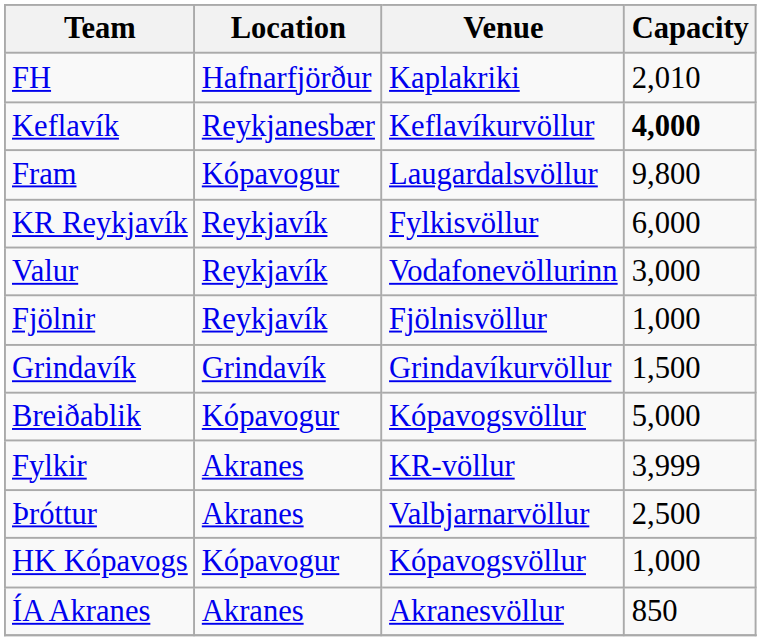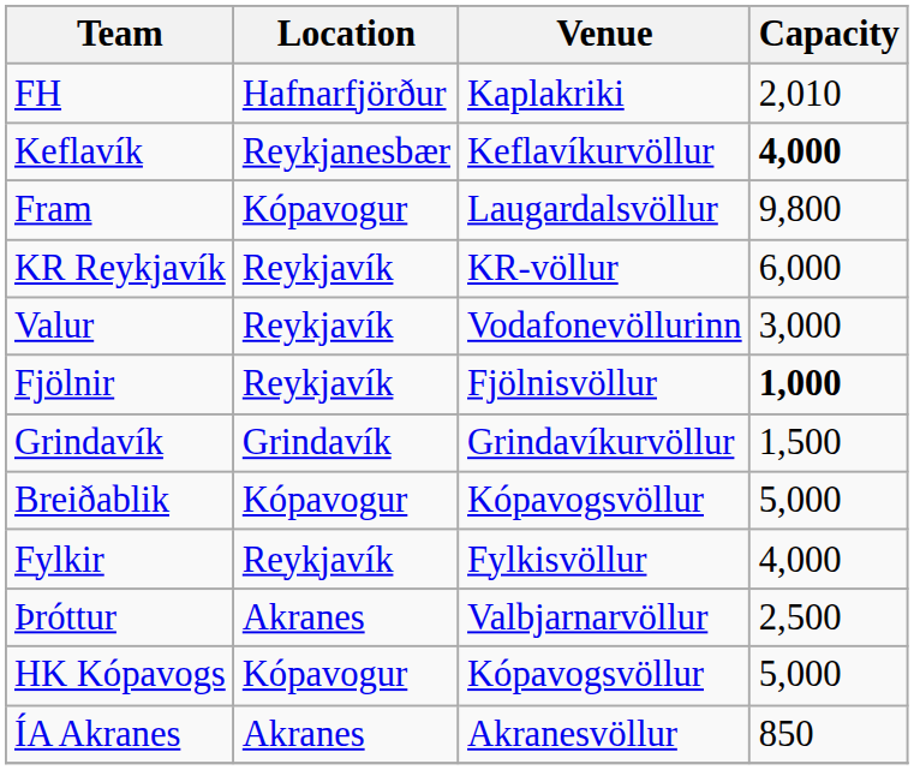 <table class="wikitable sortable">
 <tr>
 <th>Team</th>
 <th>Location</th>
 <th>Venue</th>
 <th>Capacity</th>
 </tr>
 <tr>
 <td><a href='#'>FH</a></td>
 <td><a href='#'>Hafnarfjörður</a></td>
 <td><a href='#'>Kaplakriki</a></td>
 <td>2,010</td>
 </tr>
 <tr>
 <td><a href='#'>Keflavík</a></td>
 <td><a href='#'>Reykjanesbær</a></td>
 <td><a href='#'>Keflavíkurvöllur</a></td>
 <td><strong>4,000</strong></td>
 </tr>
 <tr>
 <td><a href='#'>Fram</a></td>
 <td><a href='#'>Kópavogur</a></td>
 <td><a href='#'>Laugardalsvöllur</a></td>
 <td>9,800</td>
 </tr>
 <tr>
 <td><a href='#'>KR Reykjavík</a></td>
 <td><a href='#'>Reykjavík</a></td>
-<td><a href='#'>Fylkisvöllur</a></td>
+<td><a href='#'>KR-völlur</a></td>
 <td>6,000</td>
 </tr>
 <tr>
 <td><a href='#'>Valur</a></td>
 <td><a href='#'>Reykjavík</a></td>
 <td><a href='#'>Vodafonevöllurinn</a></td>
 <td>3,000</td>
 </tr>
 <tr>
 <td><a href='#'>Fjölnir</a></td>
 <td><a href='#'>Reykjavík</a></td>
 <td><a href='#'>Fjölnisvöllur</a></td>
-<td>1,000</td>
+<td><strong>1,000</strong></td>
 </tr>
 <tr>
 <td><a href='#'>Grindavík</a></td>
 <td><a href='#'>Grindavík</a></td>
 <td><a href='#'>Grindavíkurvöllur</a></td>
 <td>1,500</td>
 </tr>
 <tr>
 <td><a href='#'>Breiðablik</a></td>
 <td><a href='#'>Kópavogur</a></td>
 <td><a href='#'>Kópavogsvöllur</a></td>
 <td>5,000</td>
 </tr>
 <tr>
 <td><a href='#'>Fylkir</a></td>
-<td><a href='#'>Akranes</a></td>
-<td><a href='#'>KR-völlur</a></td>
-<td>3,999</td>
+<td><a href='#'>Reykjavík</a></td>
+<td><a href='#'>Fylkisvöllur</a></td>
+<td>4,000</td>
 </tr>
 <tr>
 <td><a href='#'>Þróttur</a></td>
 <td><a href='#'>Akranes</a></td>
 <td><a href='#'>Valbjarnarvöllur</a></td>
 <td>2,500</td>
 </tr>
 <tr>
 <td><a href='#'>HK Kópavogs</a></td>
 <td><a href='#'>Kópavogur</a></td>
 <td><a href='#'>Kópavogsvöllur</a></td>
-<td>1,000</td>
+<td>5,000</td>
 </tr>
 <tr>
 <td><a href='#'>ÍA Akranes</a></td>
 <td><a href='#'>Akranes</a></td>
 <td><a href='#'>Akranesvöllur</a></td>
 <td>850</td>
 </tr>
 <tr>
 </tr>
 </table>
